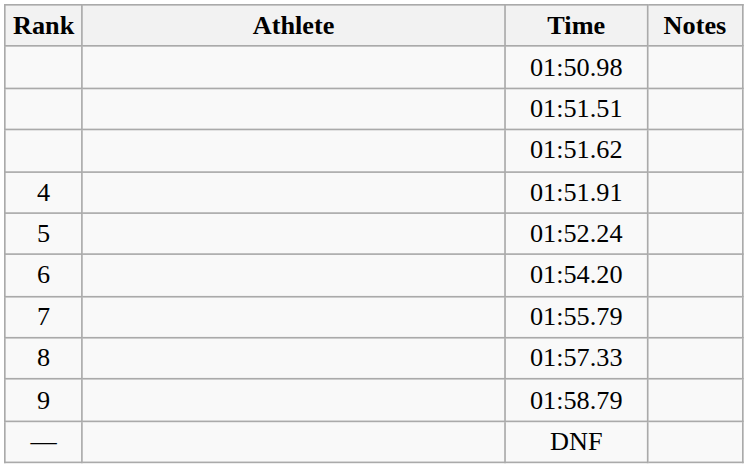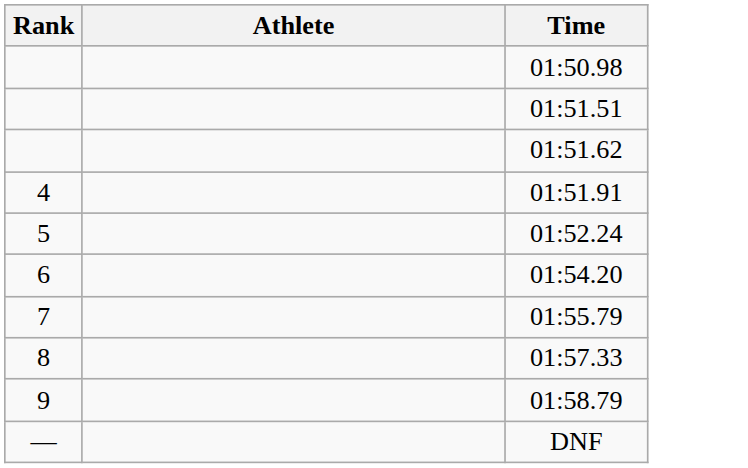 <table class="wikitable sortable" style="text-align:center">
 <tr>
 <th width=40>Rank</th>
 <th width=250>Athlete</th>
 <th width=80>Time</th>
-<th width=50>Notes</th>
 </tr>
 <tr>
 <td></td>
 <td align=left></td>
 <td>01:50.98</td>
-<td></td>
 </tr>
 <tr>
 <td></td>
 <td align=left></td>
 <td>01:51.51</td>
-<td></td>
 </tr>
 <tr>
 <td></td>
 <td align=left></td>
 <td>01:51.62</td>
-<td></td>
 </tr>
 <tr>
 <td>4</td>
 <td align=left></td>
 <td>01:51.91</td>
-<td></td>
 </tr>
 <tr>
 <td>5</td>
 <td align=left></td>
 <td>01:52.24</td>
-<td></td>
 </tr>
 <tr>
 <td>6</td>
 <td align=left></td>
 <td>01:54.20</td>
-<td></td>
 </tr>
 <tr>
 <td>7</td>
 <td align=left></td>
 <td>01:55.79</td>
-<td></td>
 </tr>
 <tr>
 <td>8</td>
 <td align=left></td>
 <td>01:57.33</td>
-<td></td>
 </tr>
 <tr>
 <td>9</td>
 <td align=left></td>
 <td>01:58.79</td>
-<td></td>
 </tr>
 <tr>
 <td>—</td>
 <td align=left></td>
 <td>DNF</td>
-<td></td>
 </tr>
 </table>
